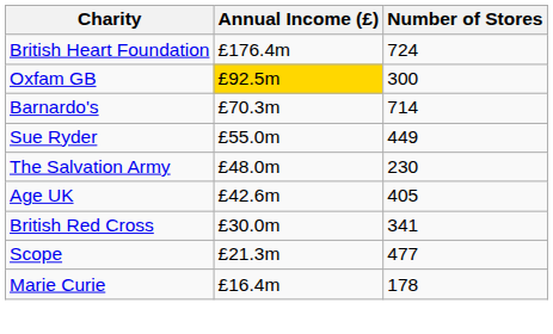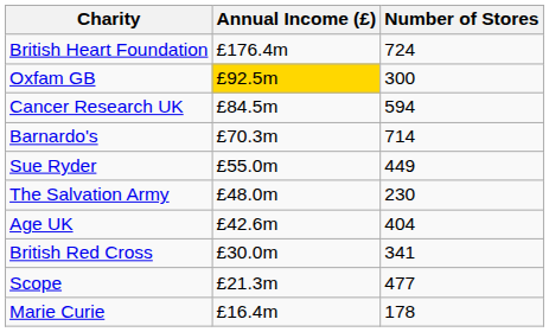 <table class="wikitable sortable">
 <tr>
 <th>Charity</th>
 <th>Annual Income (£)</th>
 <th>Number of Stores</th>
 </tr>
 <tr>
 <td><a href='#'>British Heart Foundation</a></td>
 <td>£176.4m</td>
 <td>724</td>
 </tr>
 <tr>
 <td><a href='#'>Oxfam GB</a></td>
 <td style="background: gold;">£92.5m</td>
 <td>300</td>
+</tr>
+<tr>
+<td><a href='#'>Cancer Research UK</a></td>
+<td>£84.5m</td>
+<td>594</td>
 </tr>
 <tr>
 <td><a href='#'>Barnardo's</a></td>
 <td>£70.3m</td>
 <td>714</td>
 </tr>
 <tr>
 <td><a href='#'>Sue Ryder</a></td>
 <td>£55.0m</td>
 <td>449</td>
 </tr>
 <tr>
 <td><a href='#'>The Salvation Army</a></td>
 <td>£48.0m</td>
 <td>230</td>
 </tr>
 <tr>
 <td><a href='#'>Age UK</a></td>
 <td>£42.6m</td>
-<td>405</td>
+<td>404</td>
 </tr>
 <tr>
 <td><a href='#'>British Red Cross</a></td>
 <td>£30.0m</td>
 <td>341</td>
 </tr>
 <tr>
 <td><a href='#'>Scope</a></td>
 <td>£21.3m</td>
 <td>477</td>
 </tr>
 <tr>
 <td><a href='#'>Marie Curie</a></td>
 <td>£16.4m</td>
 <td>178</td>
 </tr>
 </table>
